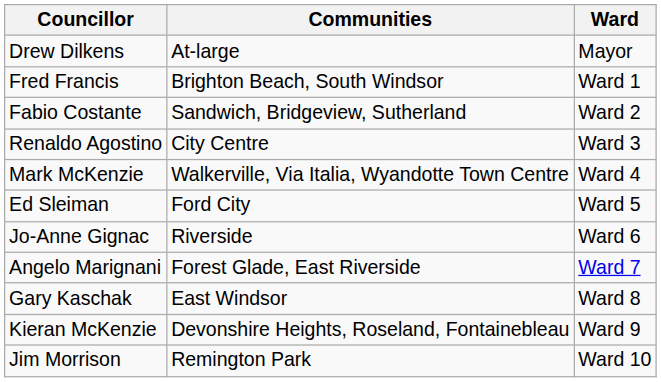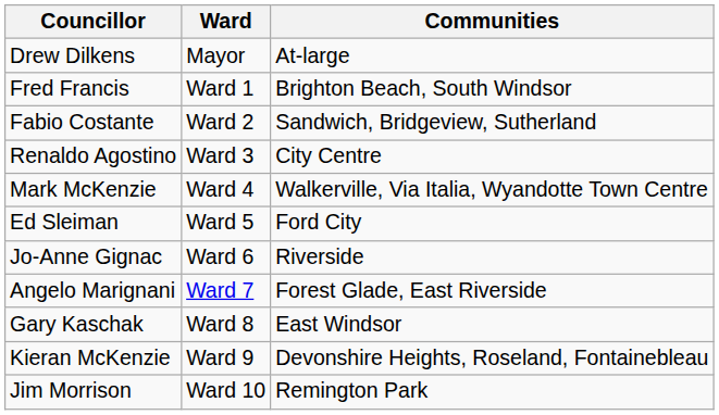 <table class="wikitable">
 <tr>
 <th>Councillor</th>
+<th>Ward</th>
 <th>Communities</th>
-<th>Ward</th>
 </tr>
 <tr>
 <td>Drew Dilkens</td>
+<td>Mayor</td>
 <td>At-large</td>
-<td>Mayor</td>
 </tr>
 <tr>
 <td>Fred Francis</td>
+<td>Ward 1</td>
 <td>Brighton Beach, South Windsor</td>
-<td>Ward 1</td>
 </tr>
 <tr>
 <td>Fabio Costante</td>
+<td>Ward 2</td>
 <td>Sandwich, Bridgeview, Sutherland</td>
-<td>Ward 2</td>
 </tr>
 <tr>
 <td>Renaldo Agostino</td>
+<td>Ward 3</td>
 <td>City Centre</td>
-<td>Ward 3</td>
 </tr>
 <tr>
 <td>Mark McKenzie</td>
+<td>Ward 4</td>
 <td>Walkerville, Via Italia, Wyandotte Town Centre</td>
-<td>Ward 4</td>
 </tr>
 <tr>
 <td>Ed Sleiman</td>
+<td>Ward 5</td>
 <td>Ford City</td>
-<td>Ward 5</td>
 </tr>
 <tr>
 <td>Jo-Anne Gignac</td>
+<td>Ward 6</td>
 <td>Riverside</td>
-<td>Ward 6</td>
 </tr>
 <tr>
 <td>Angelo Marignani</td>
+<td><a href='#'>Ward 7</a></td>
 <td>Forest Glade, East Riverside</td>
-<td><a href='#'>Ward 7</a></td>
 </tr>
 <tr>
 <td>Gary Kaschak</td>
+<td>Ward 8</td>
 <td>East Windsor</td>
-<td>Ward 8</td>
 </tr>
 <tr>
 <td>Kieran McKenzie</td>
+<td>Ward 9</td>
 <td>Devonshire Heights, Roseland, Fontainebleau</td>
-<td>Ward 9</td>
 </tr>
 <tr>
 <td>Jim Morrison</td>
+<td>Ward 10</td>
 <td>Remington Park</td>
-<td>Ward 10</td>
 </tr>
 </table>
